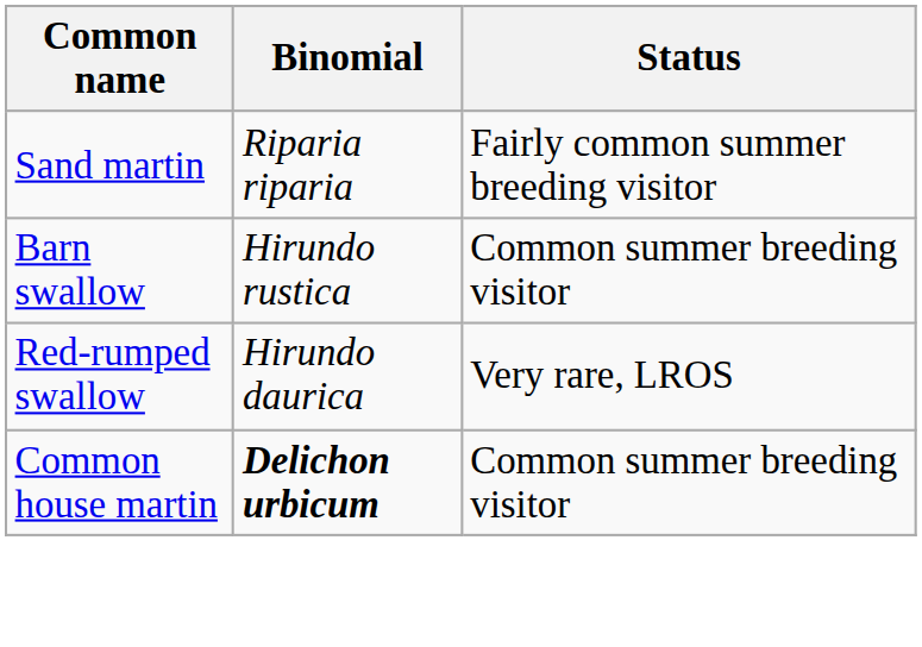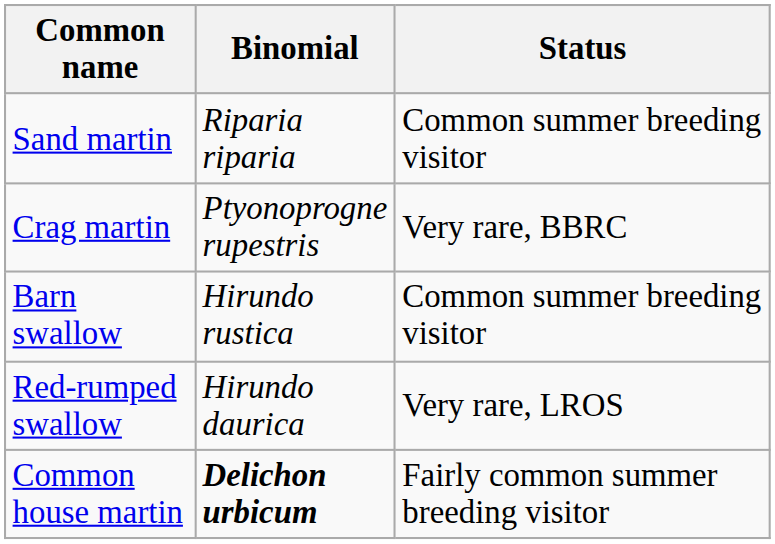 <table width=60% class="wikitable">
 <tr>
 <th width=25%>Common name</th>
 <th width=25%>Binomial</th>
 <th width=50%>Status</th>
 </tr>
 <tr>
 <td><a href='#'>Sand martin</a></td>
 <td><em>Riparia riparia</em></td>
-<td>Fairly common summer breeding visitor</td>
+<td>Common summer breeding visitor</td>
+</tr>
+<tr>
+<td><a href='#'>Crag martin</a></td>
+<td><em>Ptyonoprogne rupestris</em></td>
+<td>Very rare, BBRC</td>
 </tr>
 <tr>
 <td><a href='#'>Barn swallow</a></td>
 <td><em>Hirundo rustica</em></td>
 <td>Common summer breeding visitor</td>
 </tr>
 <tr>
 <td><a href='#'>Red-rumped swallow</a></td>
 <td><em>Hirundo daurica</em></td>
 <td>Very rare, LROS</td>
 </tr>
 <tr>
 <td><a href='#'>Common house martin</a></td>
 <td><strong><em>Delichon urbicum</em></strong></td>
-<td>Common summer breeding visitor</td>
+<td>Fairly common summer breeding visitor</td>
 </tr>
 </table>
